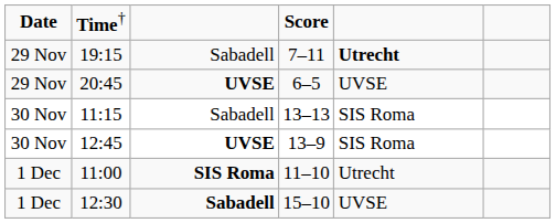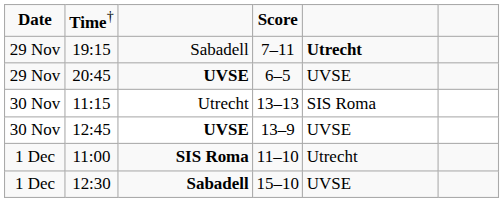 <table class=wikitable style="text-align:center;">
 <tr>
 <td width=50px><strong>Date</strong></td>
 <td width=40px><strong>Time</strong><sup>†</sup></td>
 <td width=120px></td>
 <td width=40px><strong>Score</strong></td>
 <td width=120px></td>
 <td width=50px></td>
 </tr>
 <tr>
 <td>29 Nov</td>
 <td>19:15</td>
 <td style="text-align:right">Sabadell</td>
 <td>7–11</td>
 <td style="text-align:left"><strong>Utrecht</strong></td>
 <td></td>
 </tr>
 <tr>
 <td>29 Nov</td>
 <td>20:45</td>
 <td style="text-align:right"><strong>UVSE</strong></td>
 <td>6–5</td>
 <td style="text-align:left">UVSE</td>
 <td></td>
 </tr>
 <tr bgcolor=white>
 <td>30 Nov</td>
 <td>11:15</td>
-<td style="text-align:right">Sabadell</td>
+<td style="text-align:right">Utrecht</td>
 <td>13–13</td>
 <td style="text-align:left">SIS Roma</td>
 <td></td>
 </tr>
 <tr bgcolor=white>
 <td>30 Nov</td>
 <td>12:45</td>
 <td style="text-align:right"><strong>UVSE</strong></td>
 <td>13–9</td>
-<td style="text-align:left">SIS Roma</td>
+<td style="text-align:left">UVSE</td>
 <td></td>
 </tr>
 <tr>
 <td>1 Dec</td>
 <td>11:00</td>
 <td style="text-align:right"><strong>SIS Roma</strong></td>
 <td>11–10</td>
 <td style="text-align:left">Utrecht</td>
 <td></td>
 </tr>
 <tr>
 <td>1 Dec</td>
 <td>12:30</td>
 <td style="text-align:right"><strong>Sabadell</strong></td>
 <td>15–10</td>
 <td style="text-align:left">UVSE</td>
 <td></td>
 </tr>
 </table>
